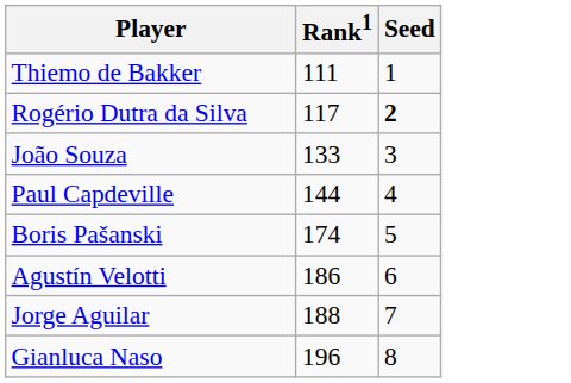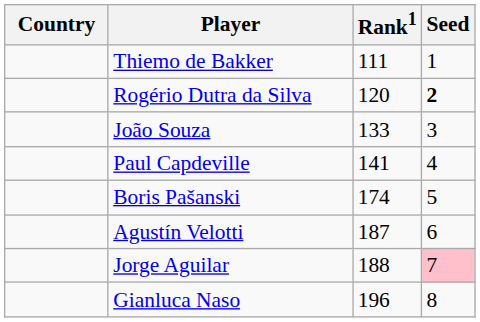 <table class="sortable wikitable">
 <tr>
+<th width="70">Country</th>
 <th width="175">Player</th>
 <th>Rank<sup>1</sup></th>
 <th>Seed</th>
 </tr>
 <tr>
+<td></td>
 <td><a href='#'>Thiemo de Bakker</a></td>
 <td>111</td>
 <td>1</td>
 </tr>
 <tr>
+<td></td>
 <td><a href='#'>Rogério Dutra da Silva</a></td>
-<td>117</td>
+<td>120</td>
 <td><strong>2</strong></td>
 </tr>
 <tr>
+<td></td>
 <td><a href='#'>João Souza</a></td>
 <td>133</td>
 <td>3</td>
 </tr>
 <tr>
+<td></td>
 <td><a href='#'>Paul Capdeville</a></td>
-<td>144</td>
+<td>141</td>
 <td>4</td>
 </tr>
 <tr>
+<td></td>
 <td><a href='#'>Boris Pašanski</a></td>
 <td>174</td>
 <td>5</td>
 </tr>
 <tr>
+<td></td>
 <td><a href='#'>Agustín Velotti</a></td>
-<td>186</td>
+<td>187</td>
 <td>6</td>
 </tr>
 <tr>
+<td></td>
 <td><a href='#'>Jorge Aguilar</a></td>
 <td>188</td>
-<td>7</td>
+<td style="background: pink;">7</td>
 </tr>
 <tr>
+<td></td>
 <td><a href='#'>Gianluca Naso</a></td>
 <td>196</td>
 <td>8</td>
 </tr>
 </table>
